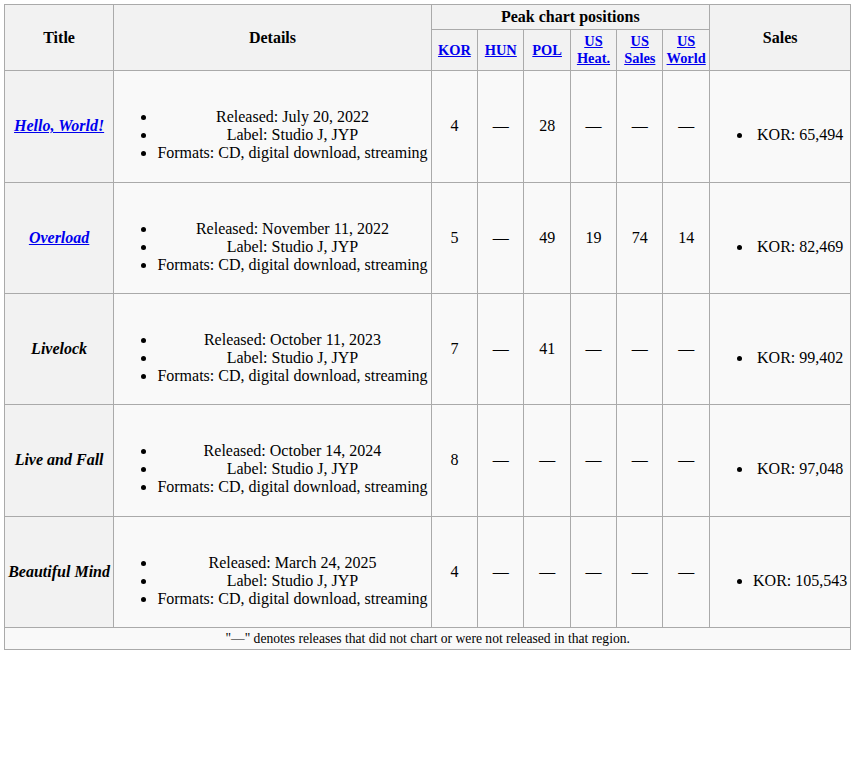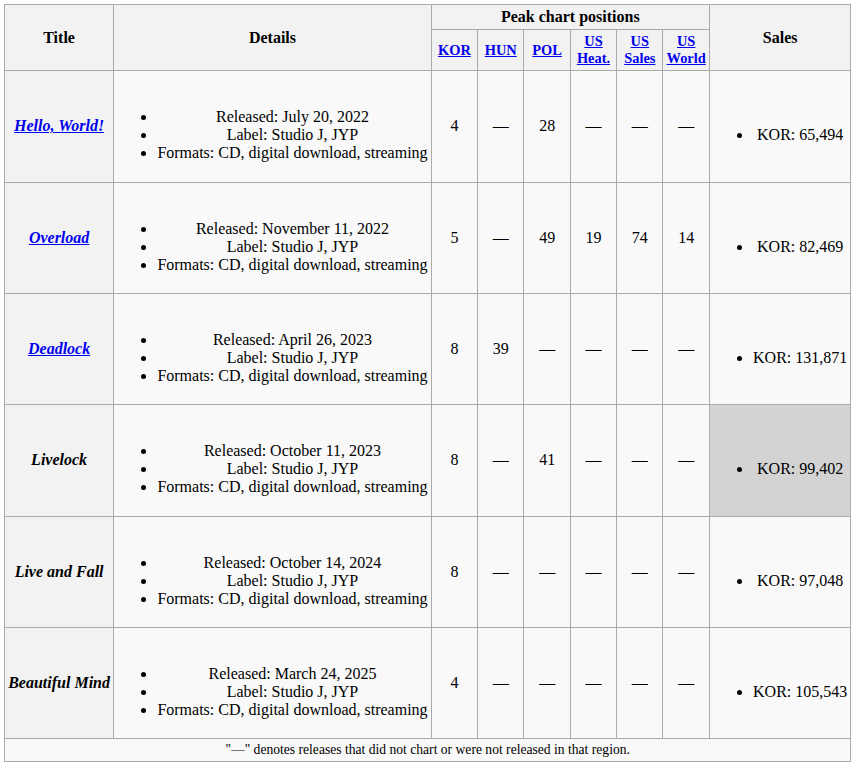 <table class="wikitable plainrowheaders" style="text-align:center">
 <tr>
 <th scope="col" rowspan="2">Title</th>
 <th scope="col" rowspan="2">Details</th>
 <th scope="col" colspan="6">Peak chart positions</th>
 <th scope="col" rowspan="2">Sales</th>
 </tr>
 <tr>
 <th scope="col" style="width:2.75em;font-size:90%"><a href='#'>KOR</a><br></th>
 <th scope="col" style="width:2.75em;font-size:90%"><a href='#'>HUN</a><br></th>
 <th scope="col" style="width:2.75em;font-size:90%"><a href='#'>POL</a><br></th>
 <th scope="col" style="width:2.75em;font-size:90%"><a href='#'>US<br>Heat.</a><br></th>
 <th scope="col" style="width:2.75em;font-size:90%"><a href='#'>US<br>Sales</a><br></th>
 <th scope="col" style="width:2.75em;font-size:90%"><a href='#'>US<br>World</a><br></th>
 </tr>
 <tr>
 <th scope="row"><em><a href='#'>Hello, World!</a></em></th>
 <td><br><ul><li>Released: July 20, 2022</li><li>Label: Studio J, JYP</li><li>Formats: CD, digital download, streaming</li></ul></td>
 <td>4</td>
 <td>—</td>
 <td>28</td>
 <td>—</td>
 <td>—</td>
 <td>—</td>
 <td><br><ul><li>KOR: 65,494</li></ul></td>
 </tr>
 <tr>
 <th scope="row"><em><a href='#'>Overload</a></em></th>
 <td><br><ul><li>Released: November 11, 2022</li><li>Label: Studio J, JYP</li><li>Formats: CD, digital download, streaming</li></ul></td>
 <td>5</td>
 <td>—</td>
 <td>49</td>
 <td>19</td>
 <td>74</td>
 <td>14</td>
 <td><br><ul><li>KOR: 82,469</li></ul></td>
 </tr>
 <tr>
+<th scope="row"><em><a href='#'>Deadlock</a></em></th>
+<td><br><ul><li>Released: April 26, 2023</li><li>Label: Studio J, JYP</li><li>Formats: CD, digital download, streaming</li></ul></td>
+<td>8</td>
+<td>39</td>
+<td>—</td>
+<td>—</td>
+<td>—</td>
+<td>—</td>
+<td><br><ul><li>KOR: 131,871</li></ul></td>
+</tr>
+<tr>
 <th scope="row"><em>Livelock</em></th>
 <td><br><ul><li>Released: October 11, 2023</li><li>Label: Studio J, JYP</li><li>Formats: CD, digital download, streaming</li></ul></td>
-<td>7</td>
+<td>8</td>
 <td>—</td>
 <td>41</td>
 <td>—</td>
 <td>—</td>
 <td>—</td>
-<td><br><ul><li>KOR: 99,402</li></ul></td>
+<td style="background: lightgrey;"><br><ul><li>KOR: 99,402</li></ul></td>
 </tr>
 <tr>
 <th scope="row"><em>Live and Fall</em></th>
 <td><br><ul><li>Released: October 14, 2024</li><li>Label: Studio J, JYP</li><li>Formats: CD, digital download, streaming</li></ul></td>
 <td>8</td>
 <td>—</td>
 <td>—</td>
 <td>—</td>
 <td>—</td>
 <td>—</td>
 <td><br><ul><li>KOR: 97,048</li></ul></td>
 </tr>
 <tr>
 <th scope="row"><em>Beautiful Mind</em></th>
 <td><br><ul><li>Released: March 24, 2025</li><li>Label: Studio J, JYP</li><li>Formats: CD, digital download, streaming</li></ul></td>
 <td>4</td>
 <td>—</td>
 <td>—</td>
 <td>—</td>
 <td>—</td>
 <td>—</td>
 <td><br><ul><li>KOR: 105,543</li></ul></td>
 </tr>
 <tr>
 <td colspan="9" style="font-size:85%">"—" denotes releases that did not chart or were not released in that region.</td>
 </tr>
 </table>
